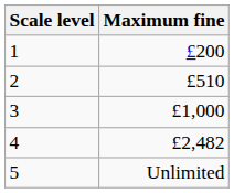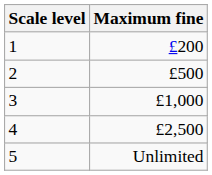 <table class="wikitable">
 <tr>
 <th>Scale level</th>
 <th>Maximum fine</th>
 </tr>
 <tr>
 <td>1</td>
 <td align="right"><a href='#'>£</a>200</td>
 </tr>
 <tr>
 <td>2</td>
-<td align="right">£510</td>
+<td align="right">£500</td>
 </tr>
 <tr>
 <td>3</td>
 <td align="right">£1,000</td>
 </tr>
 <tr>
 <td>4</td>
-<td align="right">£2,482</td>
+<td align="right">£2,500</td>
 </tr>
 <tr>
 <td>5</td>
 <td align="right">Unlimited</td>
 </tr>
 </table>
